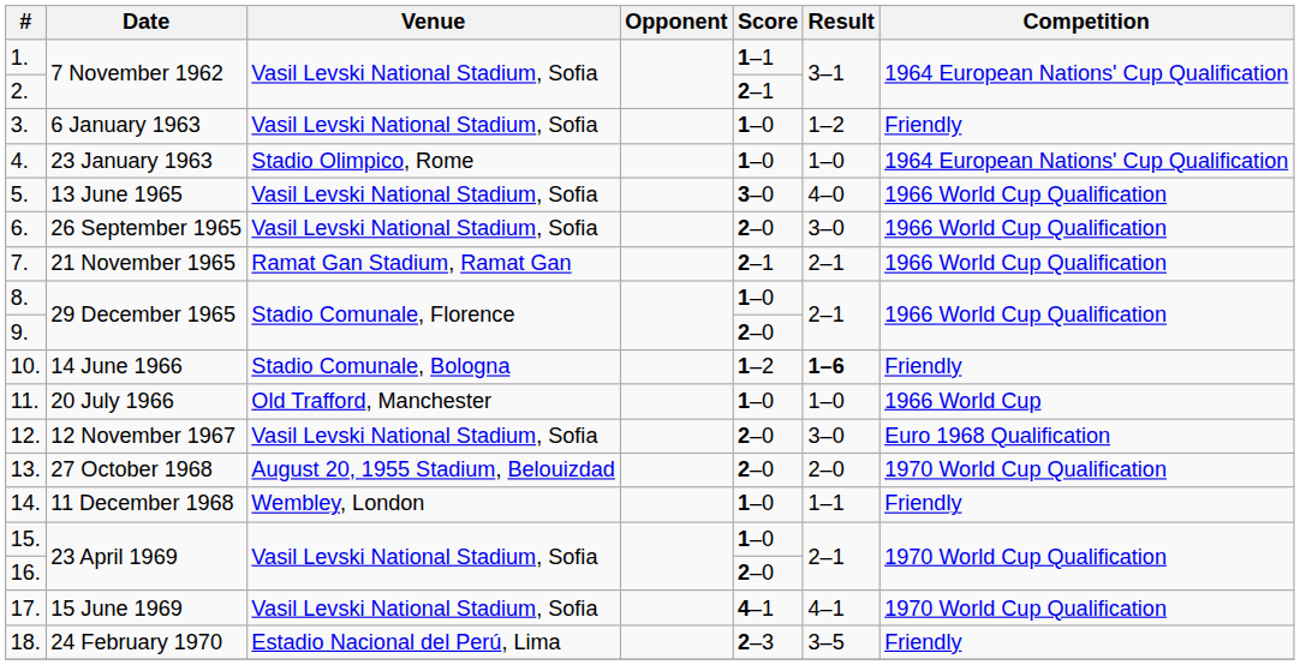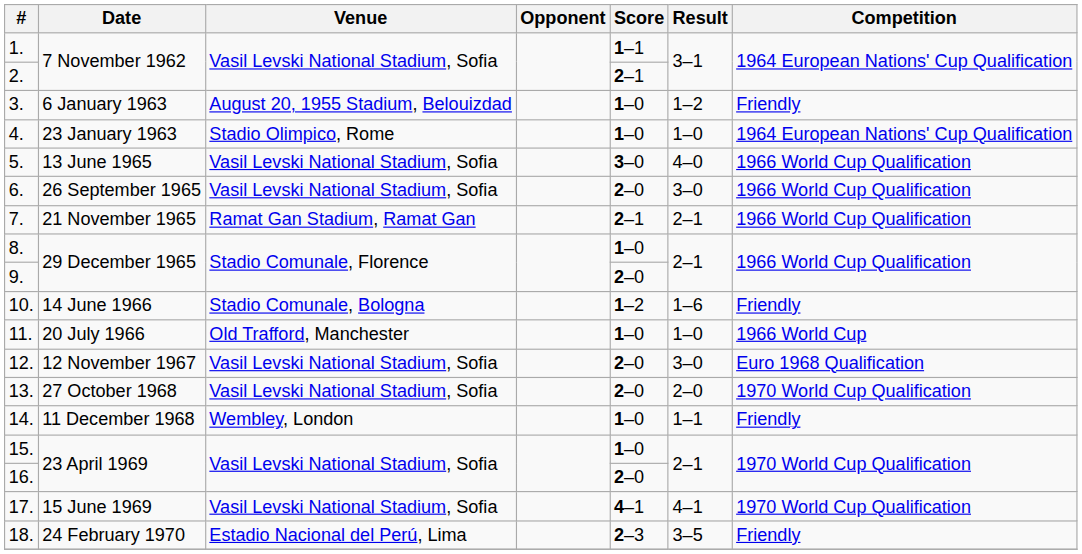 <table class="wikitable" align=center>
 <tr>
 <th>#</th>
 <th>Date</th>
 <th>Venue</th>
 <th>Opponent</th>
 <th>Score</th>
 <th>Result</th>
 <th>Competition</th>
 </tr>
 <tr>
 <td>1.</td>
 <td rowspan=2>7 November 1962</td>
 <td rowspan=2><a href='#'>Vasil Levski National Stadium</a>, Sofia</td>
 <td rowspan=2></td>
 <td><strong>1</strong>–1</td>
 <td rowspan=2>3–1</td>
 <td rowspan=2><a href='#'>1964 European Nations' Cup Qualification</a></td>
 </tr>
 <tr>
 <td>2.</td>
 <td><strong>2</strong>–1</td>
 </tr>
 <tr>
 <td>3.</td>
 <td>6 January 1963</td>
-<td><a href='#'>Vasil Levski National Stadium</a>, Sofia</td>
+<td><a href='#'>August 20, 1955 Stadium</a>, <a href='#'>Belouizdad</a></td>
 <td></td>
 <td><strong>1</strong>–0</td>
 <td>1–2</td>
 <td><a href='#'>Friendly</a></td>
 </tr>
 <tr>
 <td>4.</td>
 <td>23 January 1963</td>
 <td><a href='#'>Stadio Olimpico</a>, Rome</td>
 <td></td>
 <td><strong>1</strong>–0</td>
 <td>1–0</td>
 <td><a href='#'>1964 European Nations' Cup Qualification</a></td>
 </tr>
 <tr>
 <td>5.</td>
 <td>13 June 1965</td>
 <td><a href='#'>Vasil Levski National Stadium</a>, Sofia</td>
 <td></td>
 <td><strong>3</strong>–0</td>
 <td>4–0</td>
 <td><a href='#'>1966 World Cup Qualification</a></td>
 </tr>
 <tr>
 <td>6.</td>
 <td>26 September 1965</td>
 <td><a href='#'>Vasil Levski National Stadium</a>, Sofia</td>
 <td></td>
 <td><strong>2</strong>–0</td>
 <td>3–0</td>
 <td><a href='#'>1966 World Cup Qualification</a></td>
 </tr>
 <tr>
 <td>7.</td>
 <td>21 November 1965</td>
 <td><a href='#'>Ramat Gan Stadium</a>, <a href='#'>Ramat Gan</a></td>
 <td></td>
 <td><strong>2</strong>–1</td>
 <td>2–1</td>
 <td><a href='#'>1966 World Cup Qualification</a></td>
 </tr>
 <tr>
 <td>8.</td>
 <td rowspan=2>29 December 1965</td>
 <td rowspan=2><a href='#'>Stadio Comunale</a>, Florence</td>
 <td rowspan=2></td>
 <td><strong>1</strong>–0</td>
 <td rowspan=2>2–1</td>
 <td rowspan=2><a href='#'>1966 World Cup Qualification</a></td>
 </tr>
 <tr>
 <td>9.</td>
 <td><strong>2</strong>–0</td>
 </tr>
 <tr>
 <td>10.</td>
 <td>14 June 1966</td>
 <td><a href='#'>Stadio Comunale</a>, <a href='#'>Bologna</a></td>
 <td></td>
 <td><strong>1</strong>–2</td>
-<td><strong>1–6</strong></td>
+<td>1–6</td>
 <td><a href='#'>Friendly</a></td>
 </tr>
 <tr>
 <td>11.</td>
 <td>20 July 1966</td>
 <td><a href='#'>Old Trafford</a>, Manchester</td>
 <td></td>
 <td><strong>1</strong>–0</td>
 <td>1–0</td>
 <td><a href='#'>1966 World Cup</a></td>
 </tr>
 <tr>
 <td>12.</td>
 <td>12 November 1967</td>
 <td><a href='#'>Vasil Levski National Stadium</a>, Sofia</td>
 <td></td>
 <td><strong>2</strong>–0</td>
 <td>3–0</td>
 <td><a href='#'>Euro 1968 Qualification</a></td>
 </tr>
 <tr>
 <td>13.</td>
 <td>27 October 1968</td>
-<td><a href='#'>August 20, 1955 Stadium</a>, <a href='#'>Belouizdad</a></td>
+<td><a href='#'>Vasil Levski National Stadium</a>, Sofia</td>
 <td></td>
 <td><strong>2</strong>–0</td>
 <td>2–0</td>
 <td><a href='#'>1970 World Cup Qualification</a></td>
 </tr>
 <tr>
 <td>14.</td>
 <td>11 December 1968</td>
 <td><a href='#'>Wembley</a>, London</td>
 <td></td>
 <td><strong>1</strong>–0</td>
 <td>1–1</td>
 <td><a href='#'>Friendly</a></td>
 </tr>
 <tr>
 <td>15.</td>
 <td rowspan=2>23 April 1969</td>
 <td rowspan=2><a href='#'>Vasil Levski National Stadium</a>, Sofia</td>
 <td rowspan=2></td>
 <td><strong>1</strong>–0</td>
 <td rowspan=2>2–1</td>
 <td rowspan=2><a href='#'>1970 World Cup Qualification</a></td>
 </tr>
 <tr>
 <td>16.</td>
 <td><strong>2</strong>–0</td>
 </tr>
 <tr>
 <td>17.</td>
 <td>15 June 1969</td>
 <td><a href='#'>Vasil Levski National Stadium</a>, Sofia</td>
 <td></td>
 <td><strong>4</strong>–1</td>
 <td>4–1</td>
 <td><a href='#'>1970 World Cup Qualification</a></td>
 </tr>
 <tr>
 <td>18.</td>
 <td>24 February 1970</td>
 <td><a href='#'>Estadio Nacional del Perú</a>, Lima</td>
 <td></td>
 <td><strong>2</strong>–3</td>
 <td>3–5</td>
 <td><a href='#'>Friendly</a></td>
 </tr>
 <tr>
 </tr>
 </table>
